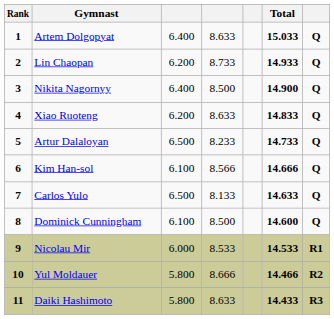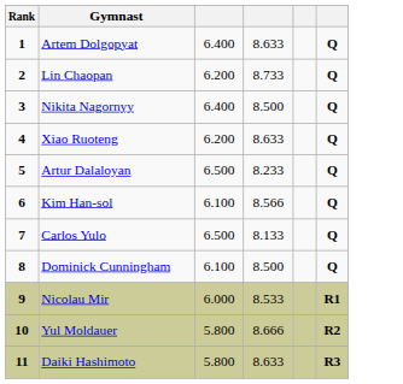 <table style="text-align:center;" class="wikitable sortable">
 <tr>
 <th scope="col" style="width:15px;"><small>Rank</small></th>
 <th scope="col" style="width:175px;">Gymnast</th>
 <th scope="col" style="width:50px;"><small></small></th>
 <th scope="col" style="width:50px;"><small></small></th>
 <th scope="col" style="width:20px;"><small></small></th>
-<th scope="col" style="width:50px;">Total</th>
 <th scope="col" style="width:30px;"><small></small></th>
 </tr>
 <tr>
 <td scope="row" style="text-align:center"><strong>1</strong></td>
 <td style="height:30px; text-align:left;"> <a href='#'>Artem Dolgopyat</a></td>
 <td>6.400</td>
 <td>8.633</td>
 <td></td>
-<td><strong>15.033</strong></td>
 <td><strong>Q</strong></td>
 </tr>
 <tr>
 <td scope="row" style="text-align:center"><strong>2</strong></td>
 <td style="height:30px; text-align:left;"> <a href='#'>Lin Chaopan</a></td>
 <td>6.200</td>
 <td>8.733</td>
 <td></td>
-<td><strong>14.933</strong></td>
 <td><strong>Q</strong></td>
 </tr>
 <tr>
 <td scope="row" style="text-align:center"><strong>3</strong></td>
 <td style="height:30px; text-align:left;"> <a href='#'>Nikita Nagornyy</a></td>
 <td>6.400</td>
 <td>8.500</td>
 <td></td>
-<td><strong>14.900</strong></td>
 <td><strong>Q</strong></td>
 </tr>
 <tr>
 <td scope="row" style="text-align:center"><strong>4</strong></td>
 <td style="height:30px; text-align:left;"> <a href='#'>Xiao Ruoteng</a></td>
 <td>6.200</td>
 <td>8.633</td>
 <td></td>
-<td><strong>14.833</strong></td>
 <td><strong>Q</strong></td>
 </tr>
 <tr>
 <td scope="row" style="text-align:center"><strong>5</strong></td>
 <td style="height:30px; text-align:left;"> <a href='#'>Artur Dalaloyan</a></td>
 <td>6.500</td>
 <td>8.233</td>
 <td></td>
-<td><strong>14.733</strong></td>
 <td><strong>Q</strong></td>
 </tr>
 <tr>
 <td scope="row" style="text-align:center"><strong>6</strong></td>
 <td style="height:30px; text-align:left;"> <a href='#'>Kim Han-sol</a></td>
 <td>6.100</td>
 <td>8.566</td>
 <td></td>
-<td><strong>14.666</strong></td>
 <td><strong>Q</strong></td>
 </tr>
 <tr>
 <td scope="row" style="text-align:center"><strong>7</strong></td>
 <td style="height:30px; text-align:left;"> <a href='#'>Carlos Yulo</a></td>
 <td>6.500</td>
 <td>8.133</td>
 <td></td>
-<td><strong>14.633</strong></td>
 <td><strong>Q</strong></td>
 </tr>
 <tr>
 <td scope="row" style="text-align:center"><strong>8</strong></td>
 <td style="height:30px; text-align:left;"> <a href='#'>Dominick Cunningham</a></td>
 <td>6.100</td>
 <td>8.500</td>
 <td></td>
-<td><strong>14.600</strong></td>
 <td><strong>Q</strong></td>
 </tr>
 <tr style="background:#cccc99;">
 <td scope="row" style="text-align:center"><strong>9</strong></td>
 <td style="height:30px; text-align:left;"> <a href='#'>Nicolau Mir</a></td>
 <td>6.000</td>
 <td>8.533</td>
 <td></td>
-<td><strong>14.533</strong></td>
 <td><strong>R1</strong></td>
 </tr>
 <tr style="background:#cccc99;">
 <td scope="row" style="text-align:center"><strong>10</strong></td>
 <td style="height:30px; text-align:left;"> <a href='#'>Yul Moldauer</a></td>
 <td>5.800</td>
 <td>8.666</td>
 <td></td>
-<td><strong>14.466</strong></td>
 <td><strong>R2</strong></td>
 </tr>
 <tr style="background:#cccc99;">
 <td scope="row" style="text-align:center"><strong>11</strong></td>
 <td style="height:30px; text-align:left;"> <a href='#'>Daiki Hashimoto</a></td>
 <td>5.800</td>
 <td>8.633</td>
 <td></td>
-<td><strong>14.433</strong></td>
 <td><strong>R3</strong></td>
 </tr>
 </table>
